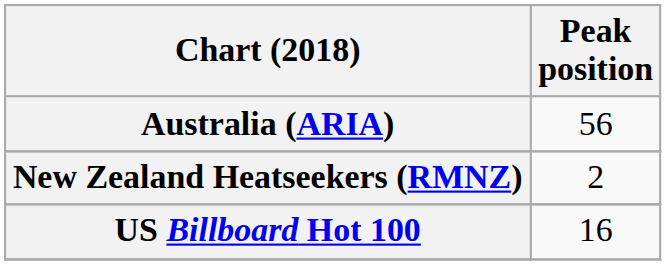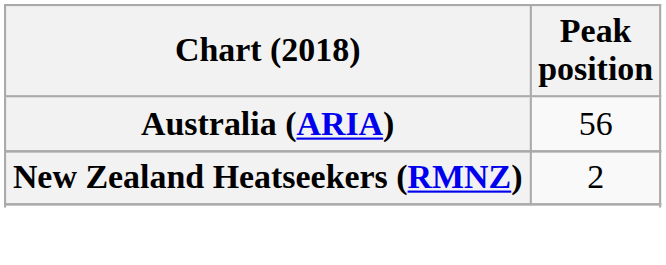 <table class="wikitable sortable plainrowheaders" style="text-align:center">
 <tr>
 <th scope="col">Chart (2018)</th>
 <th scope="col">Peak<br> position</th>
 </tr>
 <tr>
 <th scope="row">Australia (<a href='#'>ARIA</a>)</th>
 <td>56</td>
 </tr>
 <tr>
 </tr>
 <tr>
 <th scope="row">New Zealand Heatseekers (<a href='#'>RMNZ</a>)</th>
 <td>2</td>
 </tr>
 <tr>
 </tr>
 <tr>
 </tr>
 <tr>
 </tr>
 <tr>
-<th scope="row">US <a href='#'><em>Billboard</em> Hot 100</a></th>
-<td>16</td>
-</tr>
-<tr>
 </tr>
 <tr>
 </tr>
 </table>
